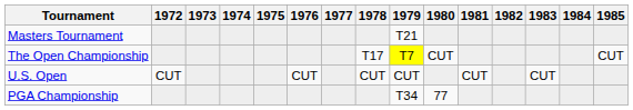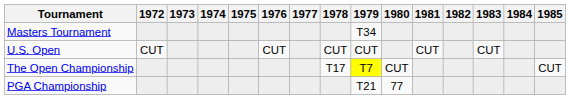 <table class="wikitable" style="font-size:95%;text-align:center;">
 <tr>
 <th>Tournament</th>
 <th>1972</th>
 <th>1973</th>
 <th>1974</th>
 <th>1975</th>
 <th>1976</th>
 <th>1977</th>
 <th>1978</th>
 <th>1979</th>
 <th>1980</th>
 <th>1981</th>
 <th>1982</th>
 <th>1983</th>
 <th>1984</th>
 <th>1985</th>
 </tr>
 <tr>
 <td align=left><a href='#'>Masters Tournament</a></td>
 <td style="background:#eeeeee;"></td>
 <td style="background:#eeeeee;"></td>
 <td style="background:#eeeeee;"></td>
 <td style="background:#eeeeee;"></td>
 <td style="background:#eeeeee;"></td>
 <td style="background:#eeeeee;"></td>
 <td style="background:#eeeeee;"></td>
-<td>T21</td>
+<td>T34</td>
 <td style="background:#eeeeee;"></td>
 <td style="background:#eeeeee;"></td>
 <td style="background:#eeeeee;"></td>
 <td style="background:#eeeeee;"></td>
+<td style="background:#eeeeee;"></td>
+<td style="background:#eeeeee;"></td>
+</tr>
+<tr>
+<td align=left><a href='#'>U.S. Open</a></td>
+<td>CUT</td>
+<td style="background:#eeeeee;"></td>
+<td style="background:#eeeeee;"></td>
+<td style="background:#eeeeee;"></td>
+<td>CUT</td>
+<td style="background:#eeeeee;"></td>
+<td>CUT</td>
+<td>CUT</td>
+<td style="background:#eeeeee;"></td>
+<td>CUT</td>
+<td style="background:#eeeeee;"></td>
+<td>CUT</td>
 <td style="background:#eeeeee;"></td>
 <td style="background:#eeeeee;"></td>
 </tr>
 <tr>
 <td align=left><a href='#'>The Open Championship</a></td>
 <td style="background:#eeeeee;"></td>
 <td style="background:#eeeeee;"></td>
 <td style="background:#eeeeee;"></td>
 <td style="background:#eeeeee;"></td>
 <td style="background:#eeeeee;"></td>
 <td style="background:#eeeeee;"></td>
 <td>T17</td>
 <td style="background:yellow;">T7</td>
 <td>CUT</td>
 <td style="background:#eeeeee;"></td>
 <td style="background:#eeeeee;"></td>
 <td style="background:#eeeeee;"></td>
 <td style="background:#eeeeee;"></td>
 <td>CUT</td>
 </tr>
 <tr>
-<td align=left><a href='#'>U.S. Open</a></td>
-<td>CUT</td>
-<td style="background:#eeeeee;"></td>
-<td style="background:#eeeeee;"></td>
-<td style="background:#eeeeee;"></td>
-<td>CUT</td>
-<td style="background:#eeeeee;"></td>
-<td>CUT</td>
-<td>CUT</td>
-<td style="background:#eeeeee;"></td>
-<td>CUT</td>
-<td style="background:#eeeeee;"></td>
-<td>CUT</td>
-<td style="background:#eeeeee;"></td>
-<td style="background:#eeeeee;"></td>
-</tr>
-<tr>
 <td align=left><a href='#'>PGA Championship</a></td>
 <td style="background:#eeeeee;"></td>
 <td style="background:#eeeeee;"></td>
 <td style="background:#eeeeee;"></td>
 <td style="background:#eeeeee;"></td>
 <td style="background:#eeeeee;"></td>
 <td style="background:#eeeeee;"></td>
 <td style="background:#eeeeee;"></td>
-<td>T34</td>
+<td>T21</td>
 <td>77</td>
 <td style="background:#eeeeee;"></td>
 <td style="background:#eeeeee;"></td>
 <td style="background:#eeeeee;"></td>
 <td style="background:#eeeeee;"></td>
 <td style="background:#eeeeee;"></td>
 </tr>
 </table>
